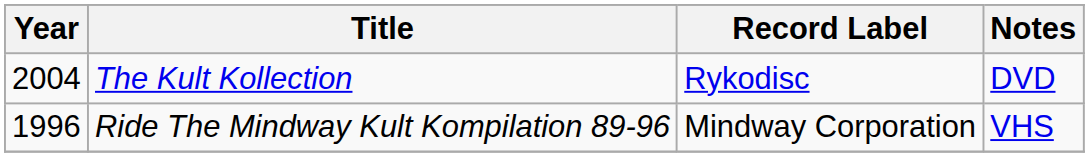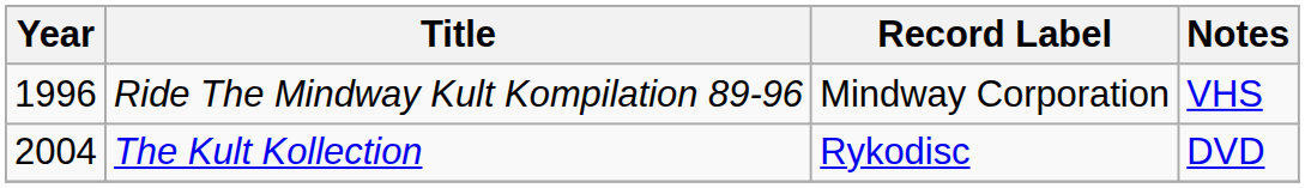 <table class="wikitable">
 <tr>
 <th>Year</th>
 <th>Title</th>
 <th>Record Label</th>
 <th>Notes</th>
 </tr>
 <tr>
+<td>1996</td>
+<td><em>Ride The Mindway Kult Kompilation 89-96</em></td>
+<td>Mindway Corporation</td>
+<td><a href='#'>VHS</a></td>
+</tr>
+<tr>
 <td>2004</td>
 <td><em><a href='#'>The Kult Kollection</a></em></td>
 <td><a href='#'>Rykodisc</a></td>
 <td><a href='#'>DVD</a></td>
 </tr>
 <tr>
-<td>1996</td>
-<td><em>Ride The Mindway Kult Kompilation 89-96</em></td>
-<td>Mindway Corporation</td>
-<td><a href='#'>VHS</a></td>
-</tr>
-<tr>
 </tr>
 </table>
